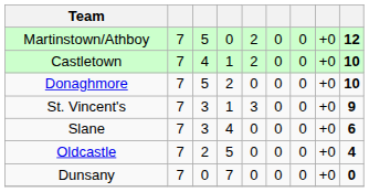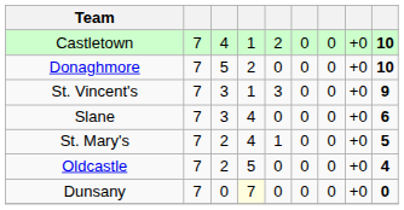 <table class="wikitable" style="text-align:center">
 <tr>
 <th width="175">Team</th>
 <th width="20"></th>
 <th width="20"></th>
 <th width="20"></th>
 <th width="20"></th>
 <th width="20"></th>
 <th width="20"></th>
 <th width="20"></th>
 <th width="20"></th>
-</tr>
-<tr style="background:#cfc;">
-<td>Martinstown/Athboy</td>
-<td>7</td>
-<td>5</td>
-<td>0</td>
-<td>2</td>
-<td>0</td>
-<td>0</td>
-<td>+0</td>
-<td><strong>12</strong></td>
 </tr>
 <tr style="background:#cfc;">
 <td>Castletown</td>
 <td>7</td>
 <td>4</td>
 <td>1</td>
 <td>2</td>
 <td>0</td>
 <td>0</td>
 <td>+0</td>
 <td><strong>10</strong></td>
 </tr>
 <tr>
 <td><a href='#'>Donaghmore</a></td>
 <td>7</td>
 <td>5</td>
 <td>2</td>
 <td>0</td>
 <td>0</td>
 <td>0</td>
 <td>+0</td>
 <td><strong>10</strong></td>
 </tr>
 <tr>
 <td>St. Vincent's</td>
 <td>7</td>
 <td>3</td>
 <td>1</td>
 <td>3</td>
 <td>0</td>
 <td>0</td>
 <td>+0</td>
 <td><strong>9</strong></td>
 </tr>
 <tr>
 <td>Slane</td>
 <td>7</td>
 <td>3</td>
 <td>4</td>
 <td>0</td>
 <td>0</td>
 <td>0</td>
 <td>+0</td>
 <td><strong>6</strong></td>
 </tr>
 <tr>
+<td>St. Mary's</td>
+<td>7</td>
+<td>2</td>
+<td>4</td>
+<td>1</td>
+<td>0</td>
+<td>0</td>
+<td>+0</td>
+<td><strong>5</strong></td>
+</tr>
+<tr>
 <td><a href='#'>Oldcastle</a></td>
 <td>7</td>
 <td>2</td>
 <td>5</td>
 <td>0</td>
 <td>0</td>
 <td>0</td>
 <td>+0</td>
 <td><strong>4</strong></td>
 </tr>
 <tr>
 <td>Dunsany</td>
 <td>7</td>
 <td>0</td>
-<td>7</td>
+<td style="background: lightyellow;">7</td>
 <td>0</td>
 <td>0</td>
 <td>0</td>
 <td>+0</td>
 <td><strong>0</strong></td>
 </tr>
 <tr>
 </tr>
 </table>
